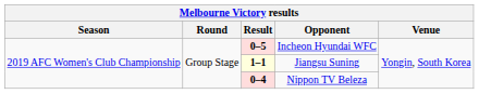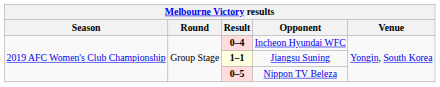 <table class="wikitable" style="text-align:">
 <tr>
 <th colspan="5"><a href='#'>Melbourne Victory</a> results</th>
 </tr>
 <tr>
 <th>Season</th>
 <th>Round</th>
 <th>Result</th>
 <th>Opponent</th>
 <th>Venue</th>
 </tr>
 <tr align="center">
 <td rowspan="3"><a href='#'>2019 AFC Women's Club Championship</a></td>
 <td rowspan="3">Group Stage</td>
-<td bgcolor="#ffdddd"><strong>0–5</strong></td>
+<td bgcolor="#ffdddd"><strong>0–4</strong></td>
 <td> <a href='#'>Incheon Hyundai WFC</a></td>
 <td rowspan="3"><a href='#'>Yongin</a>, <a href='#'>South Korea</a></td>
 </tr>
 <tr align="center">
 <td bgcolor="#ffffdd"><strong>1–1</strong></td>
 <td> <a href='#'>Jiangsu Suning</a></td>
 </tr>
 <tr align="center">
-<td bgcolor="#ffdddd"><strong>0–4</strong></td>
+<td bgcolor="#ffdddd"><strong>0–5</strong></td>
 <td> <a href='#'>Nippon TV Beleza</a></td>
 </tr>
 </table>
